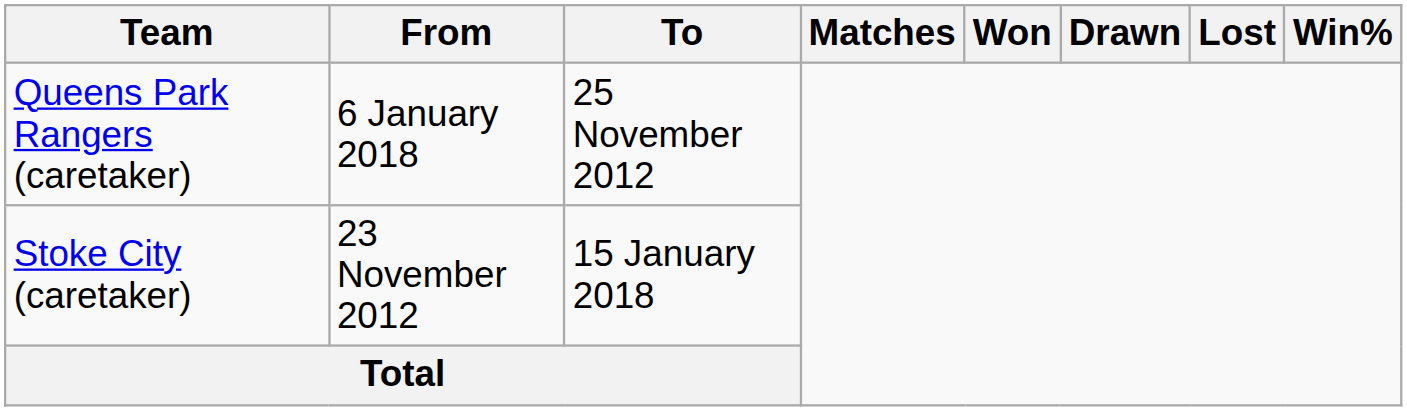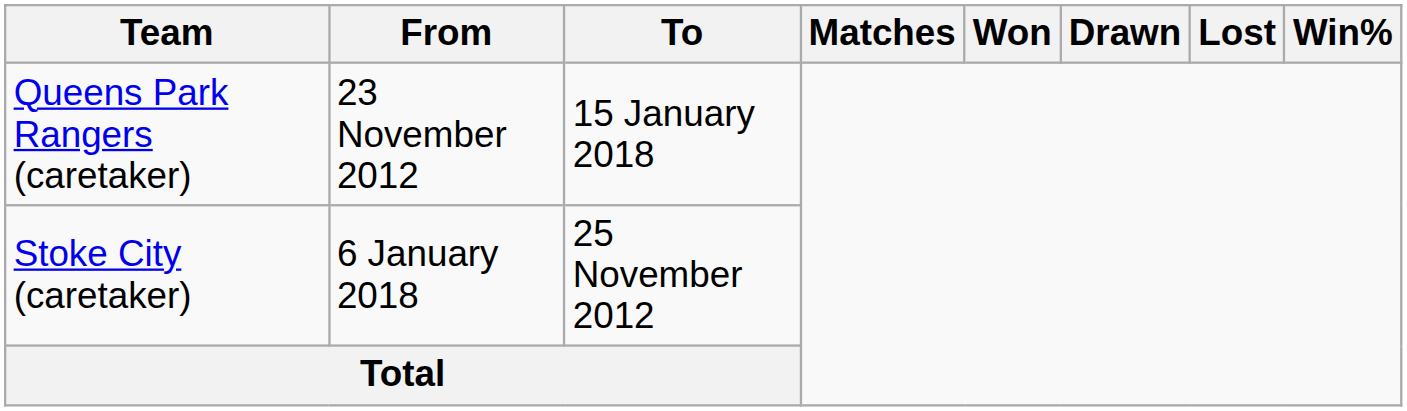 <table class=wikitable style="text-align: center">
 <tr>
 <th>Team</th>
 <th>From</th>
 <th class="unsortable">To</th>
 <th>Matches</th>
 <th>Won</th>
 <th>Drawn</th>
 <th>Lost</th>
 <th>Win%</th>
 </tr>
 <tr>
 <td align=left><a href='#'>Queens Park Rangers</a> (caretaker)</td>
-<td align=left>6 January 2018</td>
-<td align=left>25 November 2012<br></td>
+<td align=left>23 November 2012</td>
+<td align=left>15 January 2018<br></td>
 </tr>
 <tr>
 <td align=left><a href='#'>Stoke City</a> (caretaker)</td>
-<td align=left>23 November 2012</td>
-<td align=left>15 January 2018<br></td>
+<td align=left>6 January 2018</td>
+<td align=left>25 November 2012<br></td>
 </tr>
 <tr>
 <th colspan="3">Total<br></th>
 </tr>
 </table>
